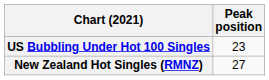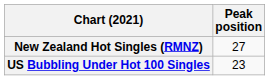 <table class="wikitable sortable plainrowheaders" style="text-align:center">
 <tr>
 <th scope="col">Chart (2021)</th>
 <th scope="col">Peak<br>position</th>
 </tr>
 <tr>
+<th scope="row">New Zealand Hot Singles (<a href='#'>RMNZ</a>)</th>
+<td>27</td>
+</tr>
+<tr>
 <th scope="row">US <a href='#'>Bubbling Under Hot 100 Singles</a></th>
 <td>23</td>
 </tr>
-<tr>
-<th scope="row">New Zealand Hot Singles (<a href='#'>RMNZ</a>)</th>
-<td>27</td>
-</tr>
 </table>
